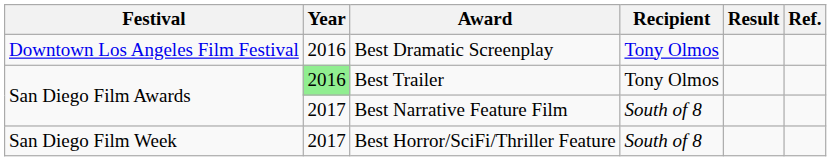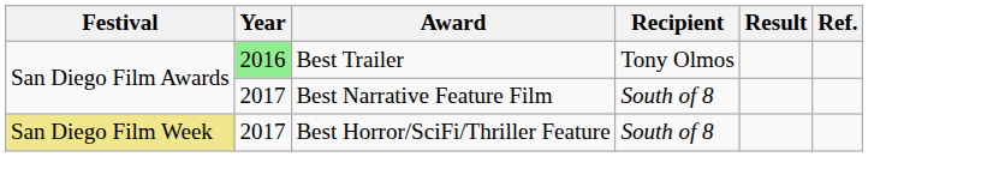 <table class="wikitable">
 <tr>
 <th>Festival</th>
 <th>Year</th>
 <th>Award</th>
 <th>Recipient</th>
 <th>Result</th>
 <th>Ref.</th>
-</tr>
-<tr>
-<td rowspan="1"><a href='#'>Downtown Los Angeles Film Festival</a></td>
-<td>2016</td>
-<td>Best Dramatic Screenplay</td>
-<td><a href='#'>Tony Olmos</a></td>
-<td></td>
-<td></td>
 </tr>
 <tr>
 <td rowspan="2">San Diego Film Awards</td>
 <td style="background: lightgreen;">2016</td>
 <td>Best Trailer</td>
 <td>Tony Olmos</td>
 <td></td>
 <td></td>
 </tr>
 <tr>
 <td>2017</td>
 <td>Best Narrative Feature Film</td>
 <td><em>South of 8</em></td>
 <td></td>
 <td></td>
 </tr>
 <tr>
-<td rowspan="1">San Diego Film Week</td>
+<td rowspan="1" style="background: khaki;">San Diego Film Week</td>
 <td>2017</td>
 <td>Best Horror/SciFi/Thriller Feature</td>
 <td><em>South of 8</em></td>
 <td></td>
 <td></td>
 </tr>
 </table>
